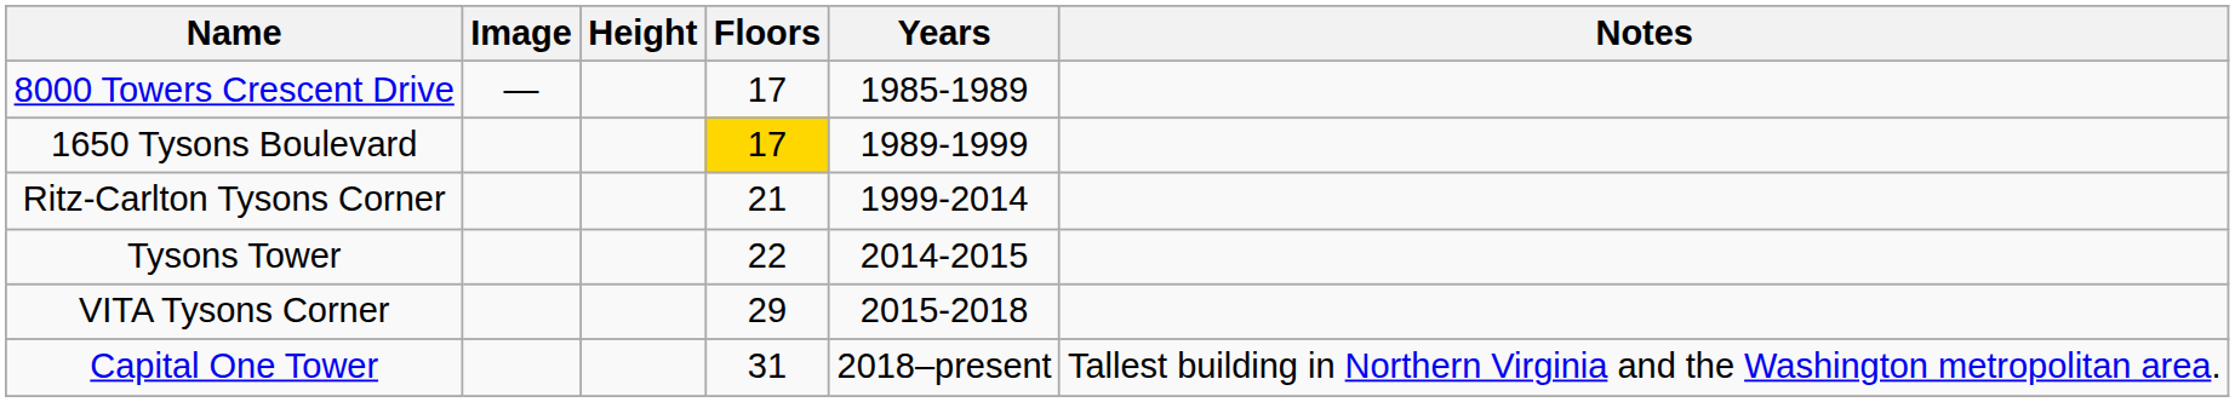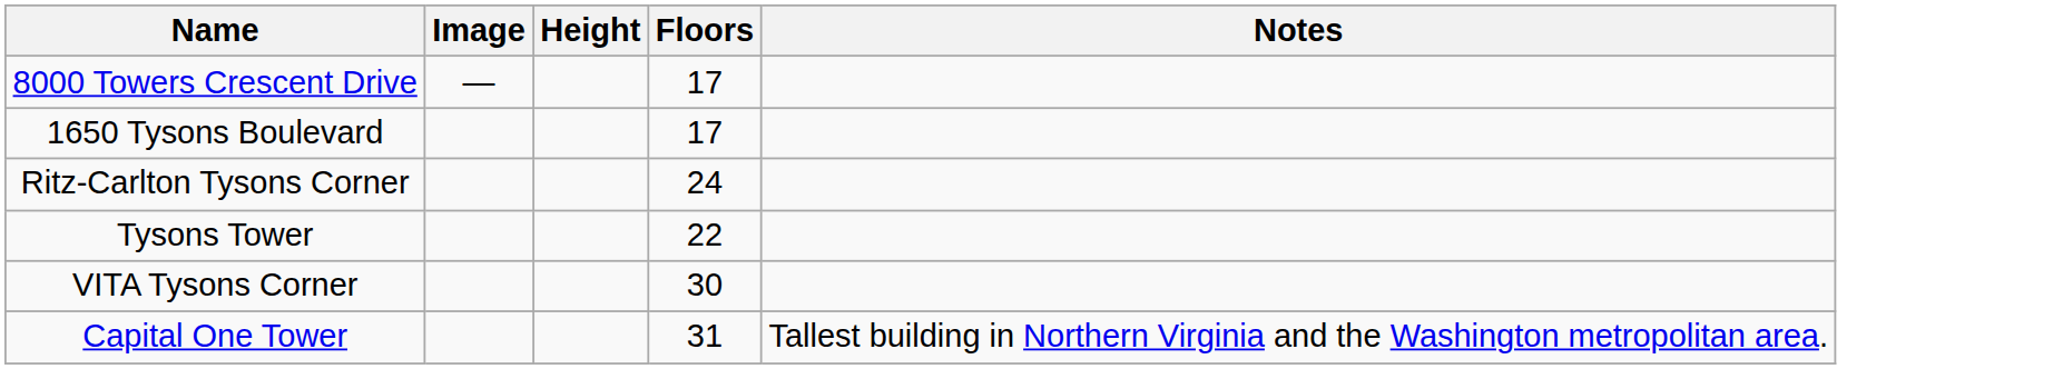 <table class="wikitable" style="text-align:center">
 <tr>
 <th>Name</th>
 <th>Image</th>
 <th>Height</th>
 <th>Floors</th>
-<th>Years</th>
 <th class="unsortable">Notes</th>
 </tr>
 <tr>
 <td><a href='#'>8000 Towers Crescent Drive</a></td>
 <td>—</td>
 <td></td>
 <td>17</td>
-<td>1985-1989</td>
 <td align=left></td>
 </tr>
 <tr>
 <td>1650 Tysons Boulevard</td>
 <td></td>
 <td></td>
-<td style="background: gold;">17</td>
-<td>1989-1999</td>
+<td>17</td>
 <td align=left></td>
 </tr>
 <tr>
 <td>Ritz-Carlton Tysons Corner</td>
 <td></td>
 <td></td>
-<td>21</td>
-<td>1999-2014</td>
+<td>24</td>
 <td align=left></td>
 </tr>
 <tr>
 <td>Tysons Tower</td>
 <td></td>
 <td></td>
 <td>22</td>
-<td>2014-2015</td>
 <td align=left></td>
 </tr>
 <tr>
 <td>VITA Tysons Corner</td>
 <td></td>
 <td></td>
-<td>29</td>
-<td>2015-2018</td>
+<td>30</td>
 <td align=left></td>
 </tr>
 <tr>
 <td><a href='#'>Capital One Tower</a></td>
 <td></td>
 <td></td>
 <td>31</td>
-<td>2018–present</td>
 <td align=left>Tallest building in <a href='#'>Northern Virginia</a> and the <a href='#'>Washington metropolitan area</a>.</td>
 </tr>
 </table>
